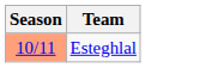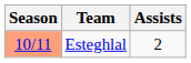 <table class="wikitable" style="text-align: center;">
 <tr>
 <th>Season</th>
 <th>Team</th>
+<th>Assists</th>
 </tr>
 <tr>
 <td style="background: lightsalmon;"><a href='#'>10/11</a></td>
 <td align="left"><a href='#'>Esteghlal</a></td>
+<td>2</td>
 </tr>
 </table>
